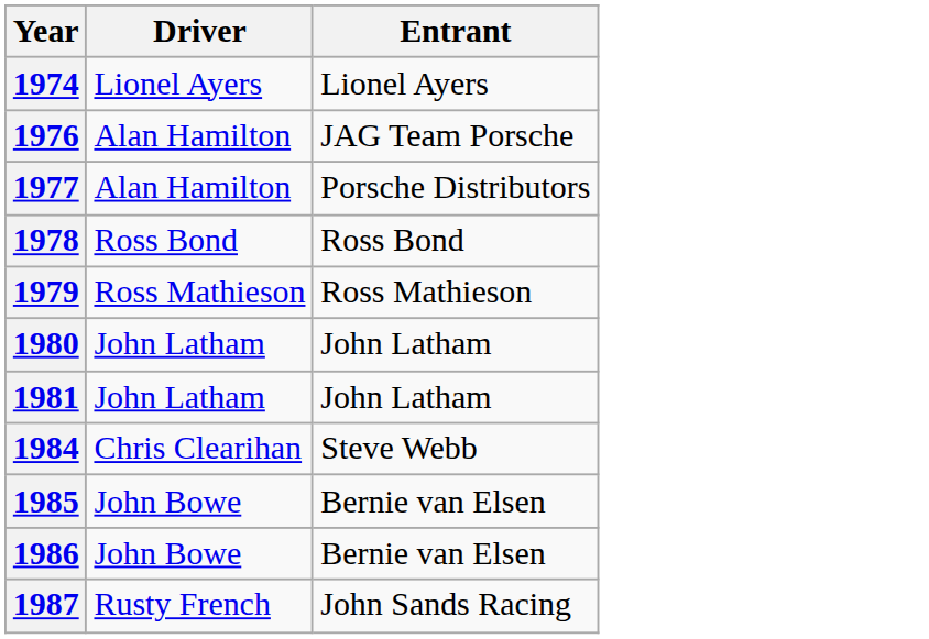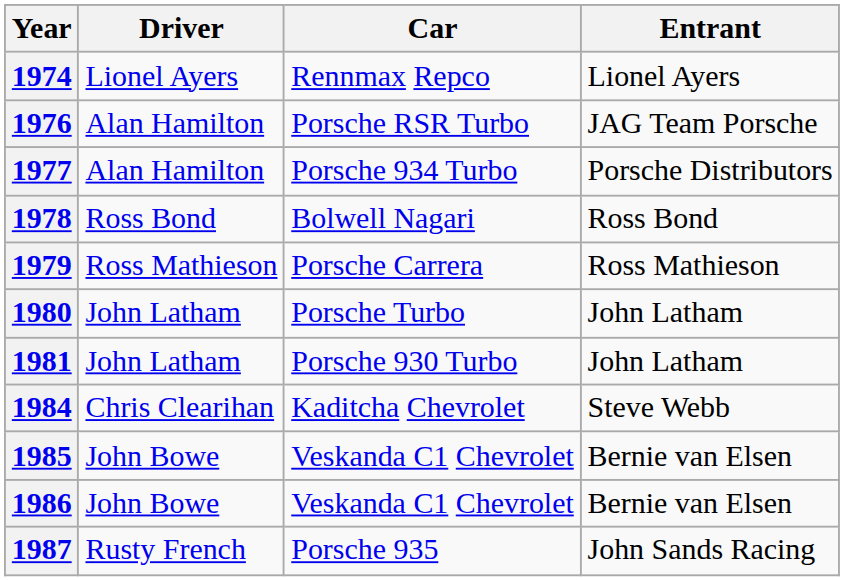 <table class="wikitable">
 <tr style="font-weight:bold">
 <th>Year</th>
 <th>Driver</th>
+<th>Car</th>
 <th>Entrant</th>
 </tr>
 <tr>
 <th><a href='#'>1974</a></th>
 <td> <a href='#'>Lionel Ayers</a></td>
+<td><a href='#'>Rennmax</a> <a href='#'>Repco</a></td>
 <td>Lionel Ayers</td>
 </tr>
 <tr>
 <th><a href='#'>1976</a></th>
 <td> <a href='#'>Alan Hamilton</a></td>
+<td><a href='#'>Porsche RSR Turbo</a></td>
 <td>JAG Team Porsche</td>
 </tr>
 <tr>
 <th><a href='#'>1977</a></th>
 <td> <a href='#'>Alan Hamilton</a></td>
+<td><a href='#'>Porsche 934 Turbo</a></td>
 <td>Porsche Distributors</td>
 </tr>
 <tr>
 <th><a href='#'>1978</a></th>
 <td> <a href='#'>Ross Bond</a></td>
+<td><a href='#'>Bolwell Nagari</a></td>
 <td>Ross Bond</td>
 </tr>
 <tr>
 <th><a href='#'>1979</a></th>
 <td> <a href='#'>Ross Mathieson</a></td>
+<td><a href='#'>Porsche Carrera</a></td>
 <td>Ross Mathieson</td>
 </tr>
 <tr>
 <th><a href='#'>1980</a></th>
 <td> <a href='#'>John Latham</a></td>
+<td><a href='#'>Porsche Turbo</a></td>
 <td>John Latham</td>
 </tr>
 <tr>
 <th><a href='#'>1981</a></th>
 <td> <a href='#'>John Latham</a></td>
+<td><a href='#'>Porsche 930 Turbo</a></td>
 <td>John Latham</td>
 </tr>
 <tr>
 <th><a href='#'>1984</a></th>
 <td> <a href='#'>Chris Clearihan</a></td>
+<td><a href='#'>Kaditcha</a> <a href='#'>Chevrolet</a></td>
 <td>Steve Webb</td>
 </tr>
 <tr>
 <th><a href='#'>1985</a></th>
 <td> <a href='#'>John Bowe</a></td>
+<td><a href='#'>Veskanda C1</a> <a href='#'>Chevrolet</a></td>
 <td>Bernie van Elsen</td>
 </tr>
 <tr>
 <th><a href='#'>1986</a></th>
 <td> <a href='#'>John Bowe</a></td>
+<td><a href='#'>Veskanda C1</a> <a href='#'>Chevrolet</a></td>
 <td>Bernie van Elsen</td>
 </tr>
 <tr>
 <th><a href='#'>1987</a></th>
 <td> <a href='#'>Rusty French</a></td>
+<td><a href='#'>Porsche 935</a></td>
 <td>John Sands Racing</td>
 </tr>
 </table>
